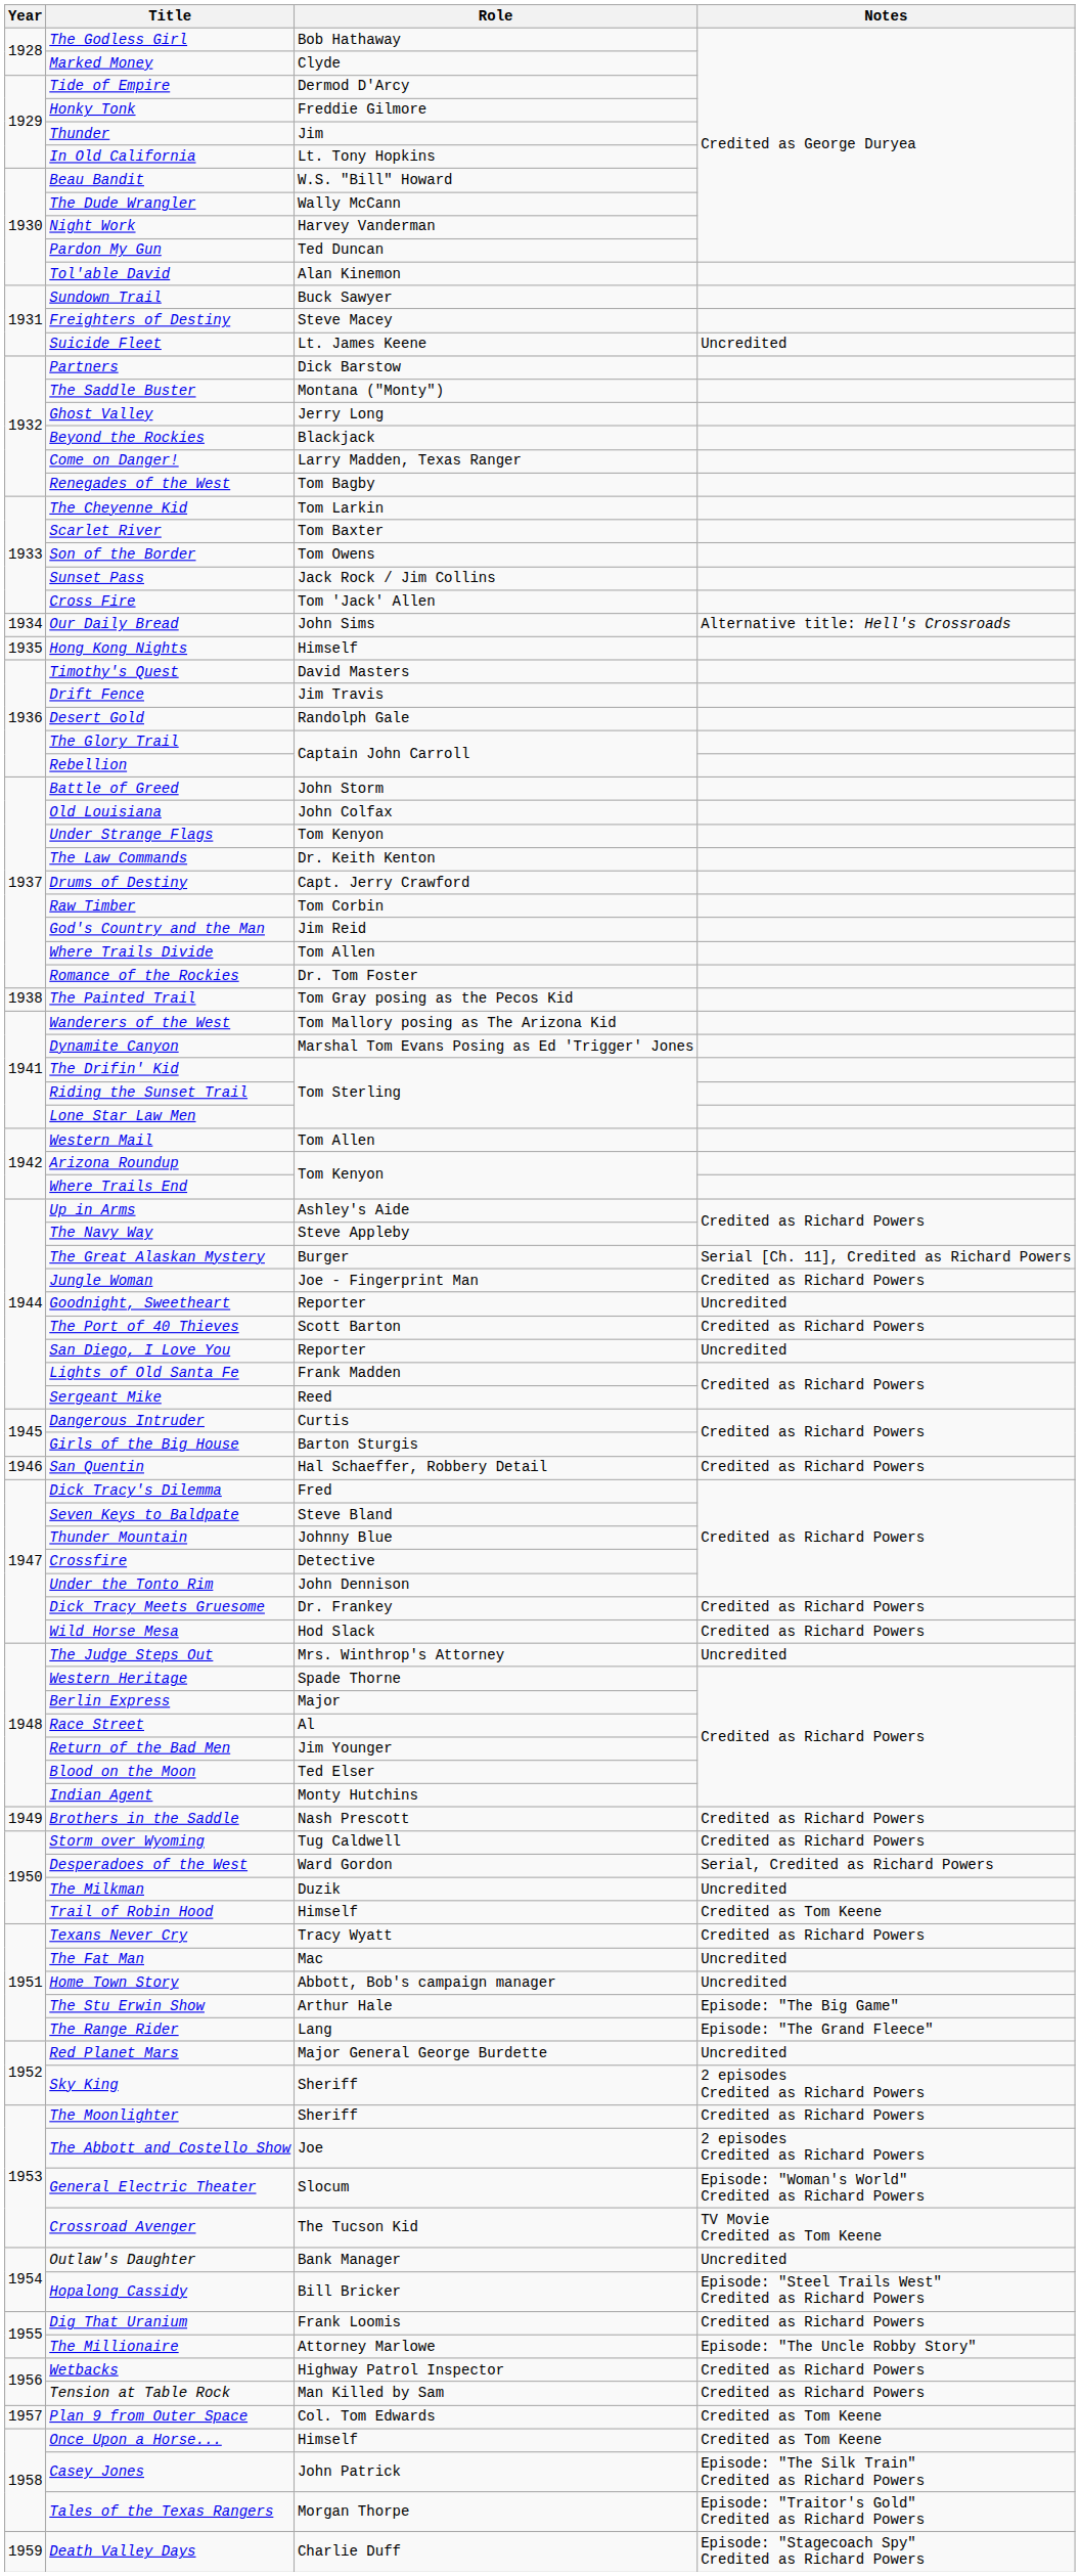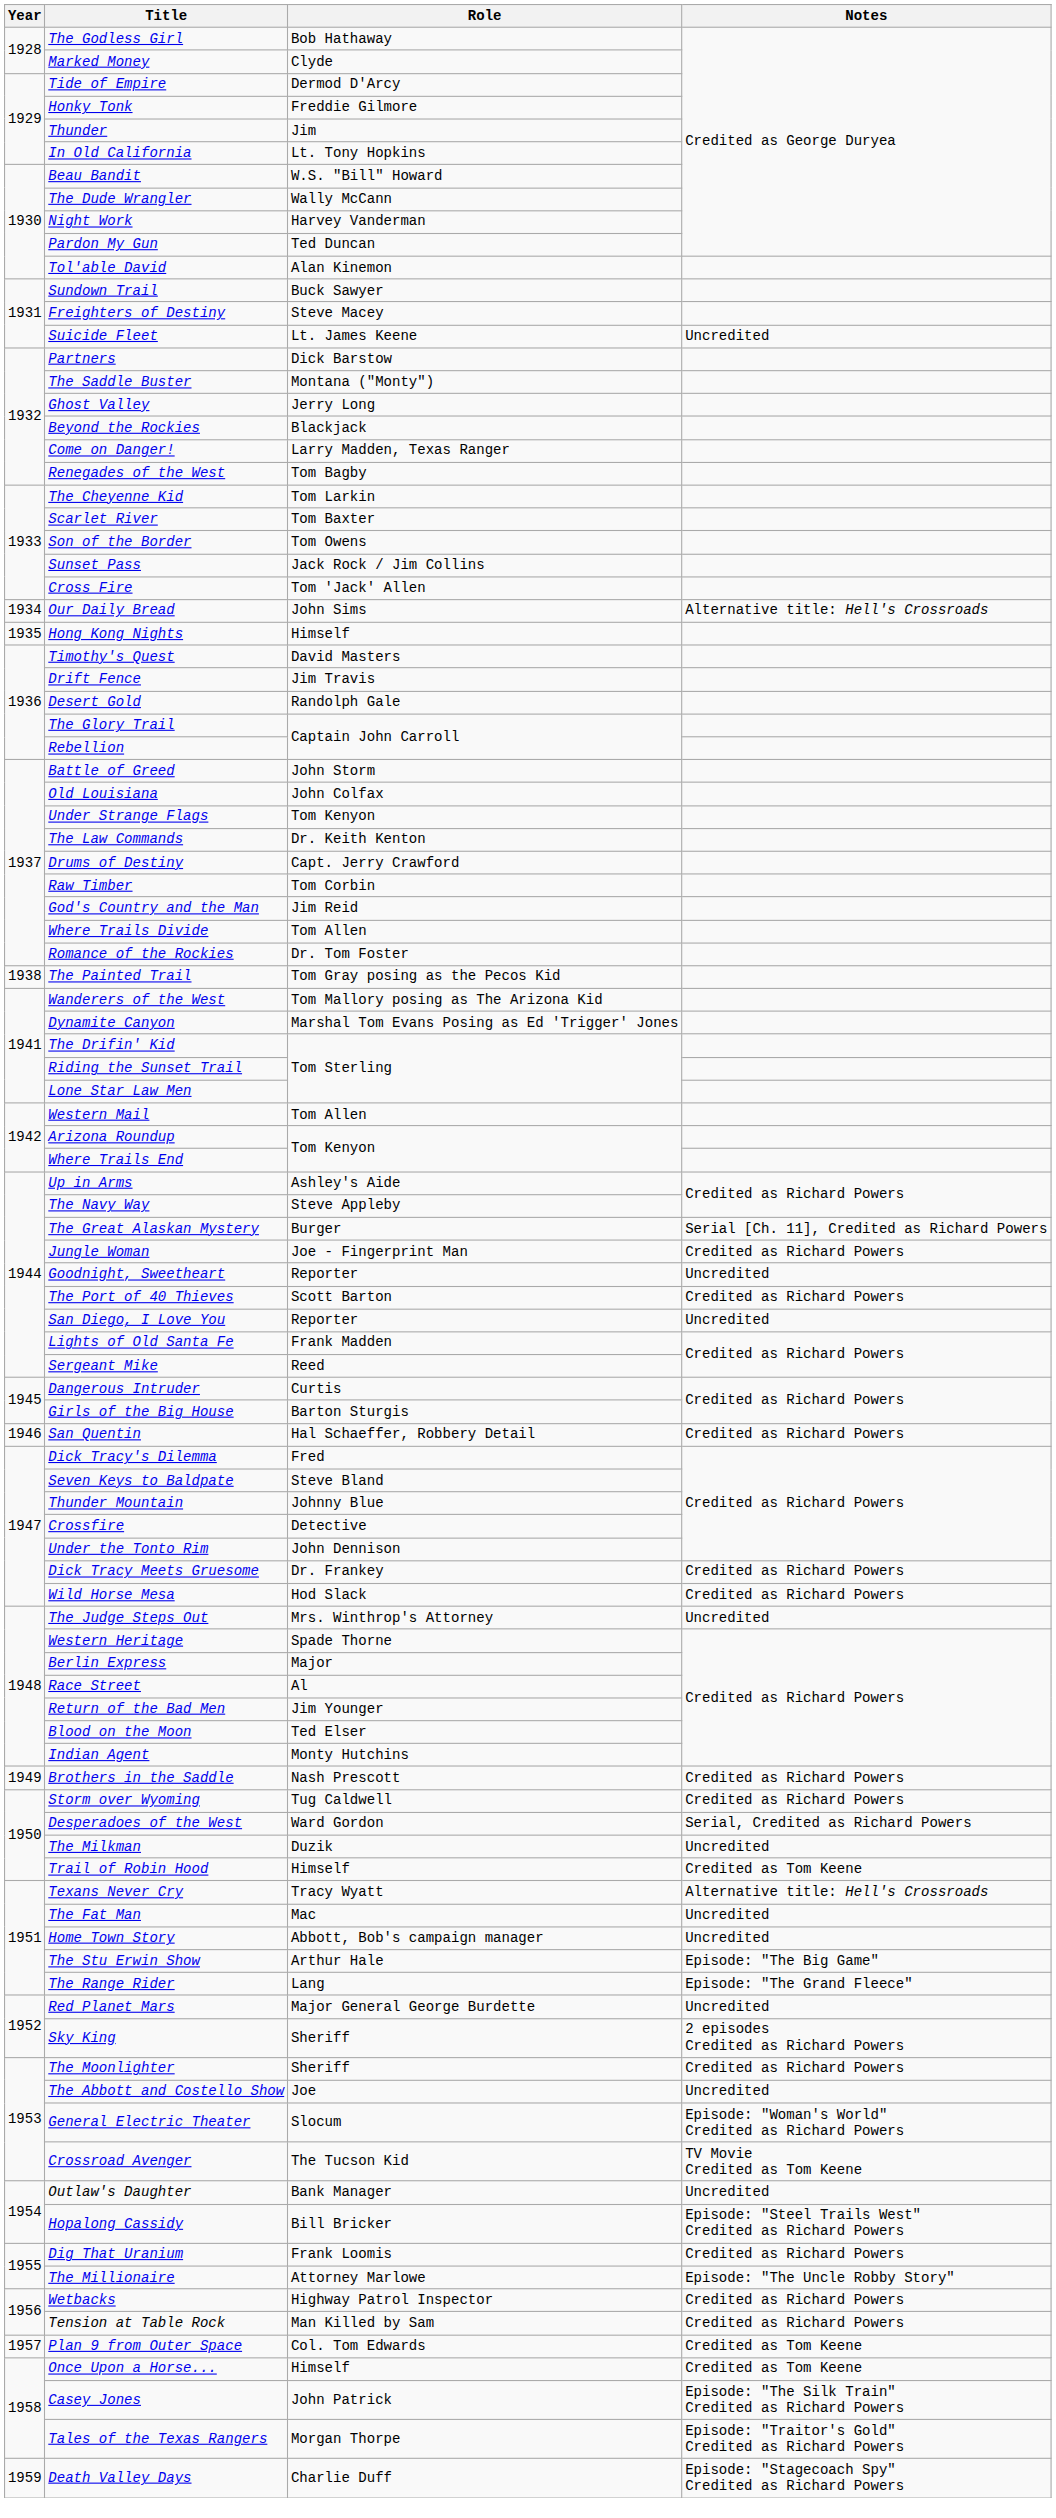 <table class="wikitable sortable">
 <tr>
 <th>Year</th>
 <th>Title</th>
 <th>Role</th>
 <th class="unsortable">Notes</th>
 </tr>
 <tr>
 <td rowspan="2">1928</td>
 <td><em><a href='#'>The Godless Girl</a></em></td>
 <td>Bob Hathaway</td>
 <td rowspan="10">Credited as George Duryea</td>
 </tr>
 <tr>
 <td><em><a href='#'>Marked Money</a></em></td>
 <td>Clyde</td>
 </tr>
 <tr>
 <td rowspan="4">1929</td>
 <td><em><a href='#'>Tide of Empire</a></em></td>
 <td>Dermod D'Arcy</td>
 </tr>
 <tr>
 <td><em><a href='#'>Honky Tonk</a></em></td>
 <td>Freddie Gilmore</td>
 </tr>
 <tr>
 <td><em><a href='#'>Thunder</a></em></td>
 <td>Jim</td>
 </tr>
 <tr>
 <td><em><a href='#'>In Old California</a></em></td>
 <td>Lt. Tony Hopkins</td>
 </tr>
 <tr>
 <td rowspan="5">1930</td>
 <td><em><a href='#'>Beau Bandit</a></em></td>
 <td>W.S. "Bill" Howard</td>
 </tr>
 <tr>
 <td><em><a href='#'>The Dude Wrangler</a></em></td>
 <td>Wally McCann</td>
 </tr>
 <tr>
 <td><em><a href='#'>Night Work</a></em></td>
 <td>Harvey Vanderman</td>
 </tr>
 <tr>
 <td><em><a href='#'>Pardon My Gun</a></em></td>
 <td>Ted Duncan</td>
 </tr>
 <tr>
 <td><em><a href='#'>Tol'able David</a></em></td>
 <td>Alan Kinemon</td>
 <td></td>
 </tr>
 <tr>
 <td rowspan="3">1931</td>
 <td><em><a href='#'>Sundown Trail</a></em></td>
 <td>Buck Sawyer</td>
 <td></td>
 </tr>
 <tr>
 <td><em><a href='#'>Freighters of Destiny</a></em></td>
 <td>Steve Macey</td>
 <td></td>
 </tr>
 <tr>
 <td><em><a href='#'>Suicide Fleet</a></em></td>
 <td>Lt. James Keene</td>
 <td>Uncredited</td>
 </tr>
 <tr>
 <td rowspan="6">1932</td>
 <td><em><a href='#'>Partners</a></em></td>
 <td>Dick Barstow</td>
 <td></td>
 </tr>
 <tr>
 <td><em><a href='#'>The Saddle Buster</a></em></td>
 <td>Montana ("Monty")</td>
 <td></td>
 </tr>
 <tr>
 <td><em><a href='#'>Ghost Valley</a></em></td>
 <td>Jerry Long</td>
 <td></td>
 </tr>
 <tr>
 <td><em><a href='#'>Beyond the Rockies</a></em></td>
 <td>Blackjack</td>
 <td></td>
 </tr>
 <tr>
 <td><em><a href='#'>Come on Danger!</a></em></td>
 <td>Larry Madden, Texas Ranger</td>
 <td></td>
 </tr>
 <tr>
 <td><em><a href='#'>Renegades of the West</a></em></td>
 <td>Tom Bagby</td>
 <td></td>
 </tr>
 <tr>
 <td rowspan="5">1933</td>
 <td><em><a href='#'>The Cheyenne Kid</a></em></td>
 <td>Tom Larkin</td>
 <td></td>
 </tr>
 <tr>
 <td><em><a href='#'>Scarlet River</a></em></td>
 <td>Tom Baxter</td>
 <td></td>
 </tr>
 <tr>
 <td><em><a href='#'>Son of the Border</a></em></td>
 <td>Tom Owens</td>
 <td></td>
 </tr>
 <tr>
 <td><em><a href='#'>Sunset Pass</a></em></td>
 <td>Jack Rock / Jim Collins</td>
 <td></td>
 </tr>
 <tr>
 <td><em><a href='#'>Cross Fire</a></em></td>
 <td>Tom 'Jack' Allen</td>
 <td></td>
 </tr>
 <tr>
 <td>1934</td>
 <td><em><a href='#'>Our Daily Bread</a></em></td>
 <td>John Sims</td>
 <td>Alternative title: <em>Hell's Crossroads</em></td>
 </tr>
 <tr>
 <td>1935</td>
 <td><em><a href='#'>Hong Kong Nights</a></em></td>
 <td>Himself</td>
 <td></td>
 </tr>
 <tr>
 <td rowspan="5">1936</td>
 <td><em><a href='#'>Timothy's Quest</a></em></td>
 <td>David Masters</td>
 <td></td>
 </tr>
 <tr>
 <td><em><a href='#'>Drift Fence</a></em></td>
 <td>Jim Travis</td>
 <td></td>
 </tr>
 <tr>
 <td><em><a href='#'>Desert Gold</a></em></td>
 <td>Randolph Gale</td>
 <td></td>
 </tr>
 <tr>
 <td><em><a href='#'>The Glory Trail</a></em></td>
 <td rowspan="2">Captain John Carroll</td>
 <td></td>
 </tr>
 <tr>
 <td><em><a href='#'>Rebellion</a></em></td>
 <td></td>
 </tr>
 <tr>
 <td rowspan="9">1937</td>
 <td><em><a href='#'>Battle of Greed</a></em></td>
 <td>John Storm</td>
 <td></td>
 </tr>
 <tr>
 <td><em><a href='#'>Old Louisiana</a></em></td>
 <td>John Colfax</td>
 <td></td>
 </tr>
 <tr>
 <td><em><a href='#'>Under Strange Flags</a></em></td>
 <td>Tom Kenyon</td>
 <td></td>
 </tr>
 <tr>
 <td><em><a href='#'>The Law Commands</a></em></td>
 <td>Dr. Keith Kenton</td>
 <td></td>
 </tr>
 <tr>
 <td><em><a href='#'>Drums of Destiny</a></em></td>
 <td>Capt. Jerry Crawford</td>
 <td></td>
 </tr>
 <tr>
 <td><em><a href='#'>Raw Timber</a></em></td>
 <td>Tom Corbin</td>
 <td></td>
 </tr>
 <tr>
 <td><em><a href='#'>God's Country and the Man</a></em></td>
 <td>Jim Reid</td>
 <td></td>
 </tr>
 <tr>
 <td><em><a href='#'>Where Trails Divide</a></em></td>
 <td>Tom Allen</td>
 <td></td>
 </tr>
 <tr>
 <td><em><a href='#'>Romance of the Rockies</a></em></td>
 <td>Dr. Tom Foster</td>
 <td></td>
 </tr>
 <tr>
 <td>1938</td>
 <td><em><a href='#'>The Painted Trail</a></em></td>
 <td>Tom Gray posing as the Pecos Kid</td>
 <td></td>
 </tr>
 <tr>
 <td rowspan="5">1941</td>
 <td><em><a href='#'>Wanderers of the West</a></em></td>
 <td>Tom Mallory posing as The Arizona Kid</td>
 <td></td>
 </tr>
 <tr>
 <td><em><a href='#'>Dynamite Canyon</a></em></td>
 <td>Marshal Tom Evans Posing as Ed 'Trigger' Jones</td>
 <td></td>
 </tr>
 <tr>
 <td><em><a href='#'>The Drifin' Kid</a></em></td>
 <td rowspan="3">Tom Sterling</td>
 <td></td>
 </tr>
 <tr>
 <td><em><a href='#'>Riding the Sunset Trail</a></em></td>
 <td></td>
 </tr>
 <tr>
 <td><em><a href='#'>Lone Star Law Men</a></em></td>
 <td></td>
 </tr>
 <tr>
 <td rowspan="3">1942</td>
 <td><em><a href='#'>Western Mail</a></em></td>
 <td>Tom Allen</td>
 <td></td>
 </tr>
 <tr>
 <td><em><a href='#'>Arizona Roundup</a></em></td>
 <td rowspan="2">Tom Kenyon</td>
 <td></td>
 </tr>
 <tr>
 <td><em><a href='#'>Where Trails End</a></em></td>
 <td></td>
 </tr>
 <tr>
 <td rowspan="9">1944</td>
 <td><em><a href='#'>Up in Arms</a></em></td>
 <td>Ashley's Aide</td>
 <td rowspan="2">Credited as Richard Powers</td>
 </tr>
 <tr>
 <td><em><a href='#'>The Navy Way</a></em></td>
 <td>Steve Appleby</td>
 </tr>
 <tr>
 <td><em><a href='#'>The Great Alaskan Mystery</a></em></td>
 <td>Burger</td>
 <td>Serial [Ch. 11], Credited as Richard Powers</td>
 </tr>
 <tr>
 <td><em><a href='#'>Jungle Woman</a></em></td>
 <td>Joe - Fingerprint Man</td>
 <td>Credited as Richard Powers</td>
 </tr>
 <tr>
 <td><em><a href='#'>Goodnight, Sweetheart</a></em></td>
 <td>Reporter</td>
 <td>Uncredited</td>
 </tr>
 <tr>
 <td><em><a href='#'>The Port of 40 Thieves</a></em></td>
 <td>Scott Barton</td>
 <td>Credited as Richard Powers</td>
 </tr>
 <tr>
 <td><em><a href='#'>San Diego, I Love You</a></em></td>
 <td>Reporter</td>
 <td>Uncredited</td>
 </tr>
 <tr>
 <td><em><a href='#'>Lights of Old Santa Fe</a></em></td>
 <td>Frank Madden</td>
 <td rowspan="2">Credited as Richard Powers</td>
 </tr>
 <tr>
 <td><em><a href='#'>Sergeant Mike</a></em></td>
 <td>Reed</td>
 </tr>
 <tr>
 <td rowspan="2">1945</td>
 <td><em><a href='#'>Dangerous Intruder</a></em></td>
 <td>Curtis</td>
 <td rowspan="2">Credited as Richard Powers</td>
 </tr>
 <tr>
 <td><em><a href='#'>Girls of the Big House</a></em></td>
 <td>Barton Sturgis</td>
 </tr>
 <tr>
 <td>1946</td>
 <td><em><a href='#'>San Quentin</a></em></td>
 <td>Hal Schaeffer, Robbery Detail</td>
 <td>Credited as Richard Powers</td>
 </tr>
 <tr>
 <td rowspan="7">1947</td>
 <td><em><a href='#'>Dick Tracy's Dilemma</a></em></td>
 <td>Fred</td>
 <td rowspan="5">Credited as Richard Powers</td>
 </tr>
 <tr>
 <td><em><a href='#'>Seven Keys to Baldpate</a></em></td>
 <td>Steve Bland</td>
 </tr>
 <tr>
 <td><em><a href='#'>Thunder Mountain</a></em></td>
 <td>Johnny Blue</td>
 </tr>
 <tr>
 <td><em><a href='#'>Crossfire</a></em></td>
 <td>Detective</td>
 </tr>
 <tr>
 <td><em><a href='#'>Under the Tonto Rim</a></em></td>
 <td>John Dennison</td>
 </tr>
 <tr>
 <td><em><a href='#'>Dick Tracy Meets Gruesome</a></em></td>
 <td>Dr. Frankey</td>
 <td>Credited as Richard Powers</td>
 </tr>
 <tr>
 <td><em><a href='#'>Wild Horse Mesa</a></em></td>
 <td>Hod Slack</td>
 <td>Credited as Richard Powers</td>
 </tr>
 <tr>
 <td rowspan="7">1948</td>
 <td><em><a href='#'>The Judge Steps Out</a></em></td>
 <td>Mrs. Winthrop's Attorney</td>
 <td>Uncredited</td>
 </tr>
 <tr>
 <td><em><a href='#'>Western Heritage</a></em></td>
 <td>Spade Thorne</td>
 <td rowspan="6">Credited as Richard Powers</td>
 </tr>
 <tr>
 <td><em><a href='#'>Berlin Express</a></em></td>
 <td>Major</td>
 </tr>
 <tr>
 <td><em><a href='#'>Race Street</a></em></td>
 <td>Al</td>
 </tr>
 <tr>
 <td><em><a href='#'>Return of the Bad Men</a></em></td>
 <td>Jim Younger</td>
 </tr>
 <tr>
 <td><em><a href='#'>Blood on the Moon</a></em></td>
 <td>Ted Elser</td>
 </tr>
 <tr>
 <td><em><a href='#'>Indian Agent</a></em></td>
 <td>Monty Hutchins</td>
 </tr>
 <tr>
 <td>1949</td>
 <td><em><a href='#'>Brothers in the Saddle</a></em></td>
 <td>Nash Prescott</td>
 <td>Credited as Richard Powers</td>
 </tr>
 <tr>
 <td rowspan="4">1950</td>
 <td><em><a href='#'>Storm over Wyoming</a></em></td>
 <td>Tug Caldwell</td>
 <td>Credited as Richard Powers</td>
 </tr>
 <tr>
 <td><em><a href='#'>Desperadoes of the West</a></em></td>
 <td>Ward Gordon</td>
 <td>Serial, Credited as Richard Powers</td>
 </tr>
 <tr>
 <td><em><a href='#'>The Milkman</a></em></td>
 <td>Duzik</td>
 <td>Uncredited</td>
 </tr>
 <tr>
 <td><em><a href='#'>Trail of Robin Hood</a></em></td>
 <td>Himself</td>
 <td>Credited as Tom Keene</td>
 </tr>
 <tr>
 <td rowspan="5">1951</td>
 <td><em><a href='#'>Texans Never Cry</a></em></td>
 <td>Tracy Wyatt</td>
-<td>Credited as Richard Powers</td>
+<td>Alternative title: <em>Hell's Crossroads</em></td>
 </tr>
 <tr>
 <td><em><a href='#'>The Fat Man</a></em></td>
 <td>Mac</td>
 <td>Uncredited</td>
 </tr>
 <tr>
 <td><em><a href='#'>Home Town Story</a></em></td>
 <td>Abbott, Bob's campaign manager</td>
 <td>Uncredited</td>
 </tr>
 <tr>
 <td><em><a href='#'>The Stu Erwin Show</a></em></td>
 <td>Arthur Hale</td>
 <td>Episode: "The Big Game"</td>
 </tr>
 <tr>
 <td><em><a href='#'>The Range Rider</a></em></td>
 <td>Lang</td>
 <td>Episode: "The Grand Fleece"</td>
 </tr>
 <tr>
 <td rowspan="2">1952</td>
 <td><em><a href='#'>Red Planet Mars</a></em></td>
 <td>Major General George Burdette</td>
 <td>Uncredited</td>
 </tr>
 <tr>
 <td><em><a href='#'>Sky King</a></em></td>
 <td>Sheriff</td>
 <td>2 episodes<br>Credited as Richard Powers</td>
 </tr>
 <tr>
 <td rowspan="4">1953</td>
 <td><em><a href='#'>The Moonlighter</a></em></td>
 <td>Sheriff</td>
 <td>Credited as Richard Powers</td>
 </tr>
 <tr>
 <td><em><a href='#'>The Abbott and Costello Show</a></em></td>
 <td>Joe</td>
-<td>2 episodes<br>Credited as Richard Powers</td>
+<td>Uncredited</td>
 </tr>
 <tr>
 <td><em><a href='#'>General Electric Theater</a></em></td>
 <td>Slocum</td>
 <td>Episode: "Woman's World"<br>Credited as Richard Powers</td>
 </tr>
 <tr>
 <td><em><a href='#'>Crossroad Avenger</a></em></td>
 <td>The Tucson Kid</td>
 <td>TV Movie<br>Credited as Tom Keene</td>
 </tr>
 <tr>
 <td rowspan="2">1954</td>
 <td><em>Outlaw's Daughter</em></td>
 <td>Bank Manager</td>
 <td>Uncredited</td>
 </tr>
 <tr>
 <td><em><a href='#'>Hopalong Cassidy</a></em></td>
 <td>Bill Bricker</td>
 <td>Episode: "Steel Trails West"<br>Credited as Richard Powers</td>
 </tr>
 <tr>
 <td rowspan="2">1955</td>
 <td><em><a href='#'>Dig That Uranium</a></em></td>
 <td>Frank Loomis</td>
 <td>Credited as Richard Powers</td>
 </tr>
 <tr>
 <td><em><a href='#'>The Millionaire</a></em></td>
 <td>Attorney Marlowe</td>
 <td>Episode: "The Uncle Robby Story"</td>
 </tr>
 <tr>
 <td rowspan="2">1956</td>
 <td><em><a href='#'>Wetbacks</a></em></td>
 <td>Highway Patrol Inspector</td>
 <td>Credited as Richard Powers</td>
 </tr>
 <tr>
 <td><em>Tension at Table Rock</em></td>
 <td>Man Killed by Sam</td>
 <td>Credited as Richard Powers</td>
 </tr>
 <tr>
 <td>1957</td>
 <td><em><a href='#'>Plan 9 from Outer Space</a></em></td>
 <td>Col. Tom Edwards</td>
 <td>Credited as Tom Keene</td>
 </tr>
 <tr>
 <td rowspan="3">1958</td>
 <td><em><a href='#'>Once Upon a Horse...</a></em></td>
 <td>Himself</td>
 <td>Credited as Tom Keene</td>
 </tr>
 <tr>
 <td><em><a href='#'>Casey Jones</a></em></td>
 <td>John Patrick</td>
 <td>Episode: "The Silk Train"<br>Credited as Richard Powers</td>
 </tr>
 <tr>
 <td><em><a href='#'>Tales of the Texas Rangers</a></em></td>
 <td>Morgan Thorpe</td>
 <td>Episode: "Traitor's Gold"<br>Credited as Richard Powers</td>
 </tr>
 <tr>
 <td>1959</td>
 <td><em><a href='#'>Death Valley Days</a></em></td>
 <td>Charlie Duff</td>
 <td>Episode: "Stagecoach Spy"<br>Credited as Richard Powers</td>
 </tr>
 <tr>
 </tr>
 </table>
